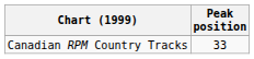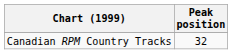 <table class="wikitable sortable">
 <tr>
 <th align="left">Chart (1999)</th>
 <th align="center">Peak<br>position</th>
 </tr>
 <tr>
 </tr>
 <tr>
 <td align="left">Canadian <em>RPM</em> Country Tracks</td>
-<td align="center">33</td>
+<td align="center">32</td>
 </tr>
 </table>
